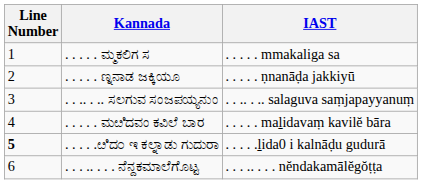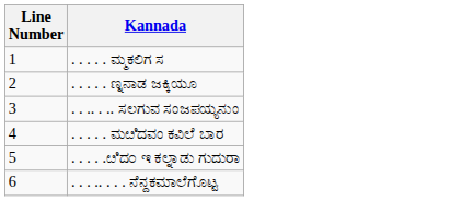 <table class="wikitable">
 <tr>
 <th>Line<br>Number</th>
 <th><a href='#'>Kannada</a></th>
-<th><a href='#'>IAST</a></th>
 </tr>
 <tr>
 <td>1</td>
 <td>. . . . . ಮ್ಮಕಲಿಗ ಸ</td>
-<td>. . . . . mmakaliga sa</td>
 </tr>
 <tr>
 <td>2</td>
 <td>. . . . . ಣ್ನನಾಡ ಜಕ್ಕಿಯೂ</td>
-<td>. . . . . ṇnanāḍa jakkiyū</td>
 </tr>
 <tr>
 <td>3</td>
 <td>. . .. . .. ಸಲಗುವ ಸಂಜಪಯ್ಯನುಂ</td>
-<td>. . .. . .. salaguva saṃjapayyanuṃ</td>
 </tr>
 <tr>
 <td>4</td>
 <td>. . . . . ಮೞಿದವಂ ಕವಿಲೆ ಬಾರ</td>
-<td>. . . . . maḻidavaṃ kavilĕ bāra</td>
 </tr>
 <tr>
-<td><strong>5</strong></td>
+<td>5</td>
 <td>. . . . .ೞಿದ೦ ಇ ಕಲ್ನಾಡು ಗುದುರಾ</td>
-<td>. . . . .ḻida0 i kalnāḍu gudurā</td>
 </tr>
 <tr>
 <td>6</td>
 <td>. . . .. . . . ನೆನ್ದಕಮಾಲೆಗೊಟ್ಟ</td>
-<td>. . . .. . . . nĕndakamālĕgŏṭṭa</td>
 </tr>
 </table>
